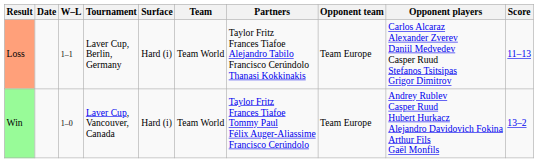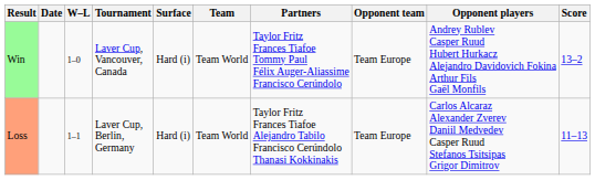 <table class="sortable wikitable nowrap">
 <tr>
 <th>Result</th>
 <th>Date</th>
 <th class="unsortable">W–L</th>
 <th>Tournament</th>
 <th>Surface</th>
 <th>Team</th>
 <th class=unsortable>Partners</th>
 <th class=unsortable>Opponent team</th>
 <th class=unsortable>Opponent players</th>
 <th class=unsortable>Score</th>
 </tr>
 <tr>
+<td bgcolor=98FB98>Win</td>
+<td><a href='#'></a></td>
+<td><small>1–0</small></td>
+<td><a href='#'>Laver Cup</a>, <br> Vancouver, <br> Canada</td>
+<td>Hard (i)</td>
+<td> Team World</td>
+<td><a href='#'>Taylor Fritz</a><br><a href='#'>Frances Tiafoe</a><br><a href='#'>Tommy Paul</a><br><a href='#'>Félix Auger-Aliassime</a><br><a href='#'>Francisco Cerúndolo</a></td>
+<td> Team Europe</td>
+<td><a href='#'>Andrey Rublev</a><br><a href='#'>Casper Ruud</a><br><a href='#'>Hubert Hurkacz</a><br><a href='#'>Alejandro Davidovich Fokina</a><br><a href='#'>Arthur Fils</a><br><a href='#'>Gaël Monfils</a></td>
+<td><a href='#'>13–2</a></td>
+</tr>
+<tr>
 <td bgcolor=FFA07A>Loss</td>
 <td><a href='#'></a></td>
 <td><small>1–1</small></td>
 <td>Laver Cup, <br> Berlin, <br> Germany</td>
 <td>Hard (i)</td>
 <td> Team World</td>
 <td>Taylor Fritz<br>Frances Tiafoe<br><a href='#'>Alejandro Tabilo</a><br>Francisco Cerúndolo<br><a href='#'>Thanasi Kokkinakis</a></td>
 <td> Team Europe</td>
 <td><a href='#'>Carlos Alcaraz</a><br><a href='#'>Alexander Zverev</a><br><a href='#'>Daniil Medvedev</a><br>Casper Ruud<br><a href='#'>Stefanos Tsitsipas</a><br><a href='#'>Grigor Dimitrov</a></td>
 <td><a href='#'>11–13</a></td>
 </tr>
-<tr>
-<td bgcolor=98FB98>Win</td>
-<td><a href='#'></a></td>
-<td><small>1–0</small></td>
-<td><a href='#'>Laver Cup</a>, <br> Vancouver, <br> Canada</td>
-<td>Hard (i)</td>
-<td> Team World</td>
-<td><a href='#'>Taylor Fritz</a><br><a href='#'>Frances Tiafoe</a><br><a href='#'>Tommy Paul</a><br><a href='#'>Félix Auger-Aliassime</a><br><a href='#'>Francisco Cerúndolo</a></td>
-<td> Team Europe</td>
-<td><a href='#'>Andrey Rublev</a><br><a href='#'>Casper Ruud</a><br><a href='#'>Hubert Hurkacz</a><br><a href='#'>Alejandro Davidovich Fokina</a><br><a href='#'>Arthur Fils</a><br><a href='#'>Gaël Monfils</a></td>
-<td><a href='#'>13–2</a></td>
-</tr>
 </table>
